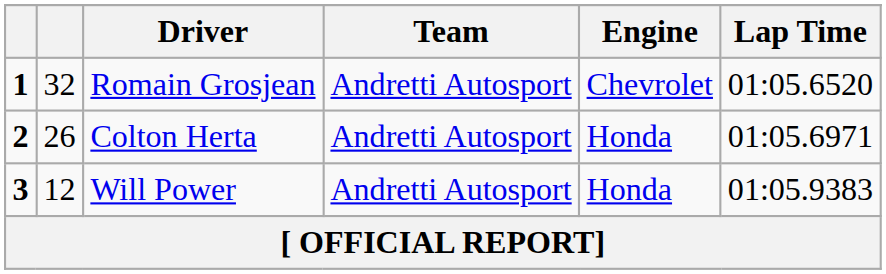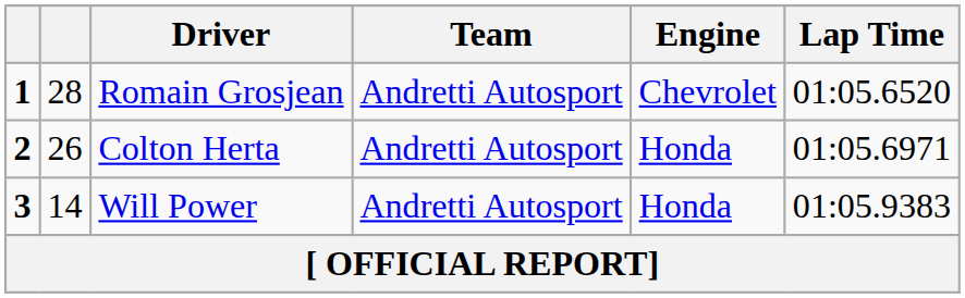 <table class="wikitable" style="font-size:95%;">
 <tr>
 </tr>
 <tr>
 <th></th>
 <th></th>
 <th>Driver</th>
 <th>Team</th>
 <th>Engine</th>
 <th>Lap Time</th>
 </tr>
 <tr>
 <td style="text-align:center;"><strong>1</strong></td>
-<td style="text-align:center;">32</td>
+<td style="text-align:center;">28</td>
 <td> <a href='#'>Romain Grosjean</a></td>
 <td><a href='#'>Andretti Autosport</a></td>
 <td><a href='#'>Chevrolet</a></td>
 <td>01:05.6520</td>
 </tr>
 <tr>
 <td style="text-align:center;"><strong>2</strong></td>
 <td style="text-align:center;">26</td>
 <td> <a href='#'>Colton Herta</a> <strong></strong></td>
 <td><a href='#'>Andretti Autosport</a></td>
 <td><a href='#'>Honda</a></td>
 <td>01:05.6971</td>
 </tr>
 <tr>
 <td style="text-align:center;"><strong>3</strong></td>
-<td style="text-align:center;">12</td>
+<td style="text-align:center;">14</td>
 <td> <a href='#'>Will Power</a> <strong></strong></td>
 <td><a href='#'>Andretti Autosport</a></td>
 <td><a href='#'>Honda</a></td>
 <td>01:05.9383</td>
 </tr>
 <tr>
 <th colspan=6>[ OFFICIAL REPORT]</th>
 </tr>
 </table>
